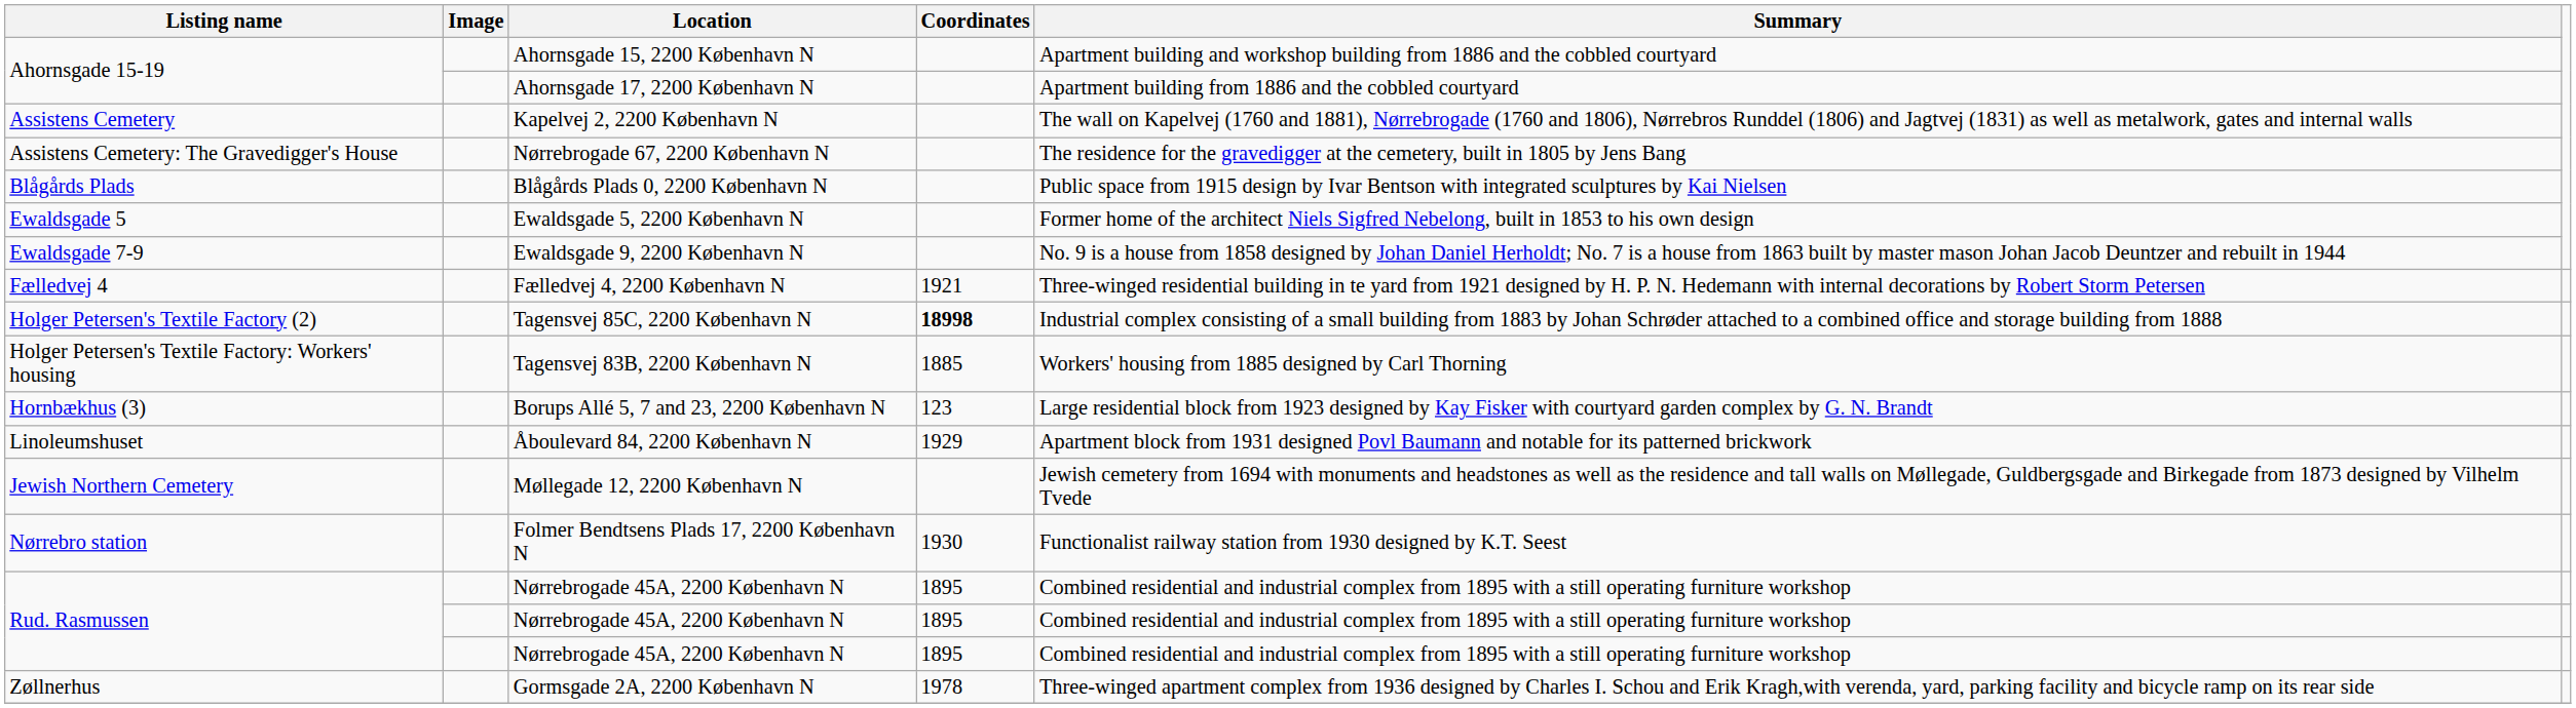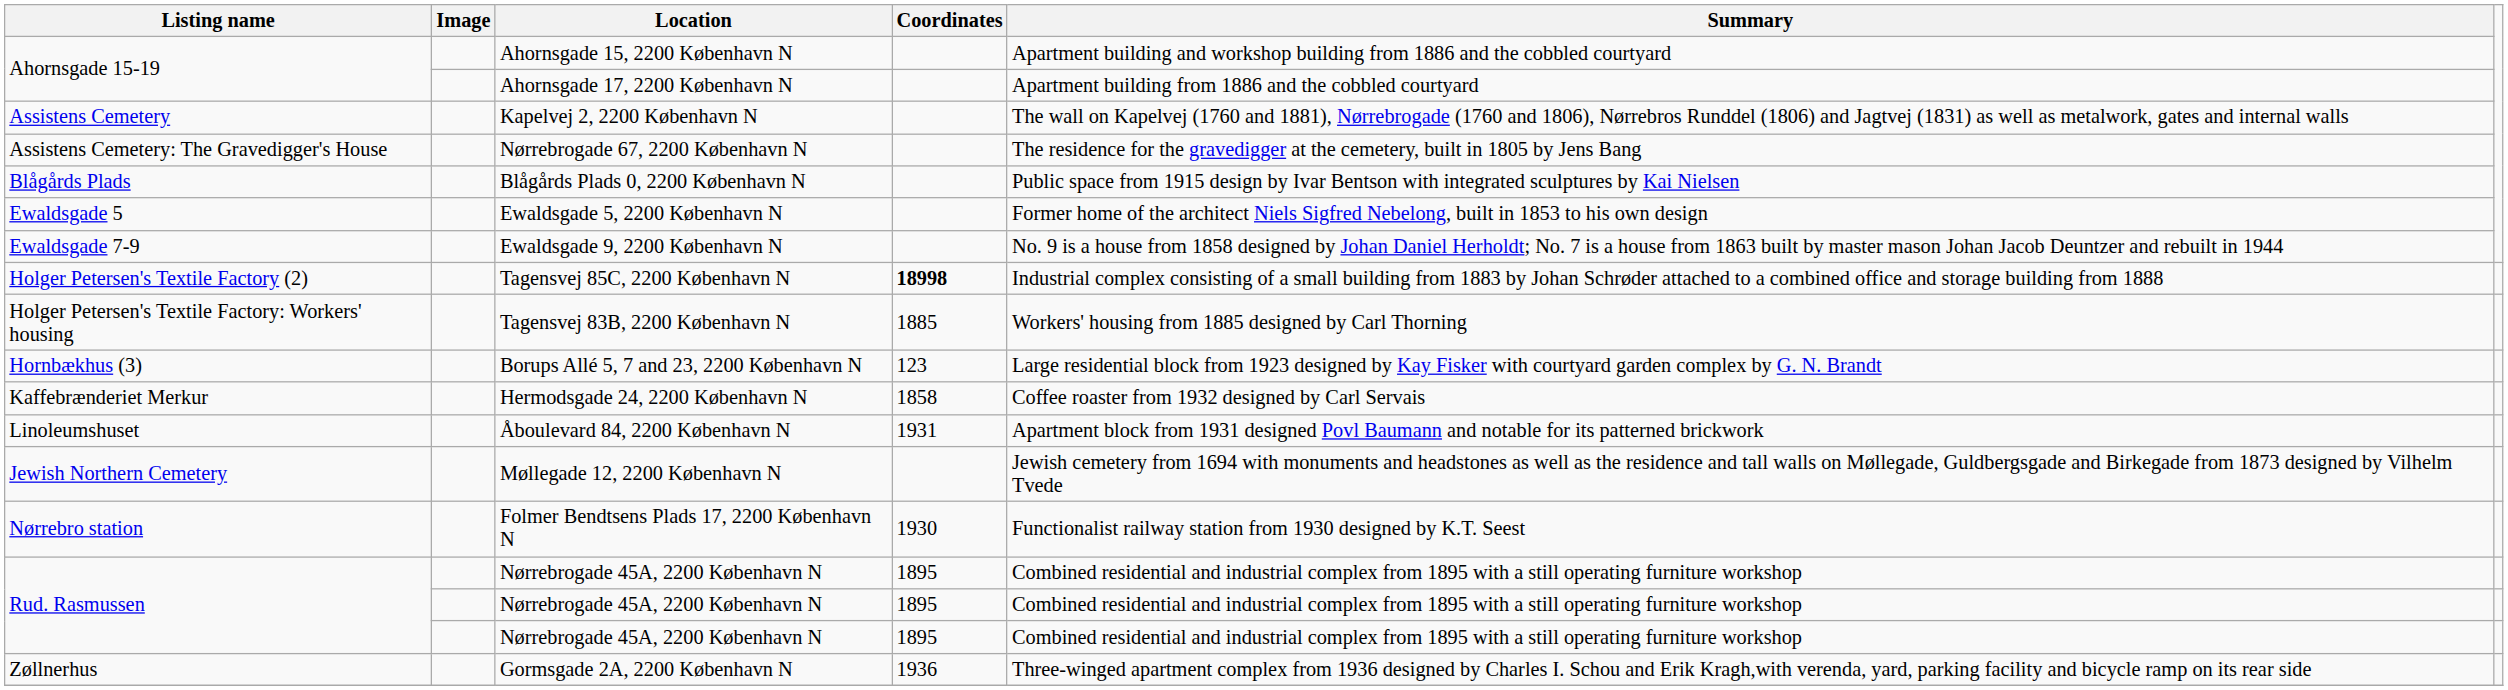 <table class="wikitable sortable">
 <tr>
 <th>Listing name</th>
 <th>Image</th>
 <th>Location</th>
 <th>Coordinates</th>
 <th>Summary</th>
 </tr>
 <tr>
 <td rowspan="2">Ahornsgade 15-19</td>
 <td></td>
 <td>Ahornsgade 15, 2200 København N</td>
 <td></td>
 <td>Apartment building and workshop building from 1886 and the cobbled courtyard</td>
 </tr>
 <tr>
 <td></td>
 <td>Ahornsgade 17, 2200 København N</td>
 <td></td>
 <td>Apartment building from 1886 and the cobbled courtyard</td>
 </tr>
 <tr>
 <td><a href='#'>Assistens Cemetery</a></td>
 <td></td>
 <td>Kapelvej 2, 2200 København N</td>
 <td></td>
 <td>The wall on Kapelvej (1760 and 1881), <a href='#'>Nørrebrogade</a> (1760 and 1806), Nørrebros Runddel (1806) and Jagtvej (1831) as well as metalwork, gates and internal walls</td>
 </tr>
 <tr>
 <td>Assistens Cemetery: The Gravedigger's House</td>
 <td></td>
 <td>Nørrebrogade 67, 2200 København N</td>
 <td></td>
 <td>The residence for the <a href='#'>gravedigger</a> at the cemetery, built in 1805 by Jens Bang</td>
 </tr>
 <tr>
 <td><a href='#'>Blågårds Plads</a></td>
 <td></td>
 <td>Blågårds Plads 0, 2200 København N</td>
 <td></td>
 <td>Public space from 1915 design by Ivar Bentson with integrated sculptures by <a href='#'>Kai Nielsen</a></td>
 </tr>
 <tr>
 <td><a href='#'>Ewaldsgade</a> 5</td>
 <td></td>
 <td>Ewaldsgade 5, 2200 København N</td>
 <td></td>
 <td>Former home of the architect <a href='#'>Niels Sigfred Nebelong</a>, built in 1853 to his own design</td>
 </tr>
 <tr>
 <td><a href='#'>Ewaldsgade</a> 7-9</td>
 <td></td>
 <td>Ewaldsgade 9, 2200 København N</td>
 <td></td>
 <td>No. 9 is a house from 1858 designed by <a href='#'>Johan Daniel Herholdt</a>; No. 7 is a house from 1863 built by master mason  Johan Jacob Deuntzer and rebuilt in 1944</td>
 </tr>
 <tr>
-<td><a href='#'>Fælledvej</a> 4</td>
-<td></td>
-<td>Fælledvej 4, 2200 København N</td>
-<td>1921</td>
-<td>Three-winged residential building in te yard from 1921 designed by H. P. N. Hedemann with internal decorations by <a href='#'>Robert Storm Petersen</a></td>
-<td></td>
-</tr>
-<tr>
 <td><a href='#'>Holger Petersen's Textile Factory</a> (2)</td>
 <td></td>
 <td>Tagensvej 85C, 2200 København N</td>
 <td><strong>18998</strong></td>
 <td>Industrial complex consisting of a small building from 1883 by Johan Schrøder attached to a combined office and storage building from 1888</td>
 <td></td>
 </tr>
 <tr>
 <td>Holger Petersen's Textile Factory: Workers' housing</td>
 <td></td>
 <td>Tagensvej 83B, 2200 København N</td>
 <td>1885</td>
 <td>Workers' housing from 1885 designed by Carl Thorning</td>
 <td></td>
 </tr>
 <tr>
 <td><a href='#'>Hornbækhus</a> (3)</td>
 <td></td>
 <td>Borups Allé 5, 7 and 23, 2200 København N</td>
 <td>123</td>
 <td>Large residential block from 1923 designed by <a href='#'>Kay Fisker</a> with courtyard garden complex by <a href='#'>G. N. Brandt</a></td>
 <td></td>
 </tr>
 <tr>
+<td>Kaffebrænderiet Merkur</td>
+<td></td>
+<td>Hermodsgade 24, 2200 København N</td>
+<td>1858</td>
+<td>Coffee roaster from 1932 designed by Carl Servais</td>
+<td></td>
+</tr>
+<tr>
 <td>Linoleumshuset</td>
 <td></td>
 <td>Åboulevard 84, 2200 København N</td>
-<td>1929</td>
+<td>1931</td>
 <td>Apartment block from 1931 designed <a href='#'>Povl Baumann</a> and notable for its patterned brickwork</td>
 <td></td>
 </tr>
 <tr>
 <td><a href='#'>Jewish Northern Cemetery</a></td>
 <td></td>
 <td>Møllegade 12, 2200 København N</td>
 <td></td>
 <td>Jewish cemetery from 1694 with monuments and headstones as well as the residence and tall walls on Møllegade, Guldbergsgade and Birkegade from 1873 designed by Vilhelm Tvede</td>
 <td></td>
 </tr>
 <tr>
 <td><a href='#'>Nørrebro station</a></td>
 <td></td>
 <td>Folmer Bendtsens Plads 17, 2200 København N</td>
 <td>1930</td>
 <td>Functionalist railway station from 1930 designed by K.T. Seest</td>
 <td></td>
 </tr>
 <tr>
 <td rowspan="3"><a href='#'>Rud. Rasmussen</a></td>
 <td></td>
 <td>Nørrebrogade 45A, 2200 København N</td>
 <td>1895</td>
 <td>Combined residential and industrial complex from 1895 with a still operating furniture workshop</td>
 <td></td>
 </tr>
 <tr>
 <td></td>
 <td>Nørrebrogade 45A, 2200 København N</td>
 <td>1895</td>
 <td>Combined residential and industrial complex from 1895 with a still operating furniture workshop</td>
 <td></td>
 </tr>
 <tr>
 <td></td>
 <td>Nørrebrogade 45A, 2200 København N</td>
 <td>1895</td>
 <td>Combined residential and industrial complex from 1895 with a still operating furniture workshop</td>
 <td></td>
 </tr>
 <tr>
 <td>Zøllnerhus</td>
 <td></td>
 <td>Gormsgade 2A, 2200 København N</td>
-<td>1978</td>
+<td>1936</td>
 <td>Three-winged apartment complex from 1936 designed by Charles I. Schou and Erik Kragh,with verenda, yard, parking facility and bicycle ramp on its rear side</td>
 <td></td>
 </tr>
 <tr>
 </tr>
 </table>
